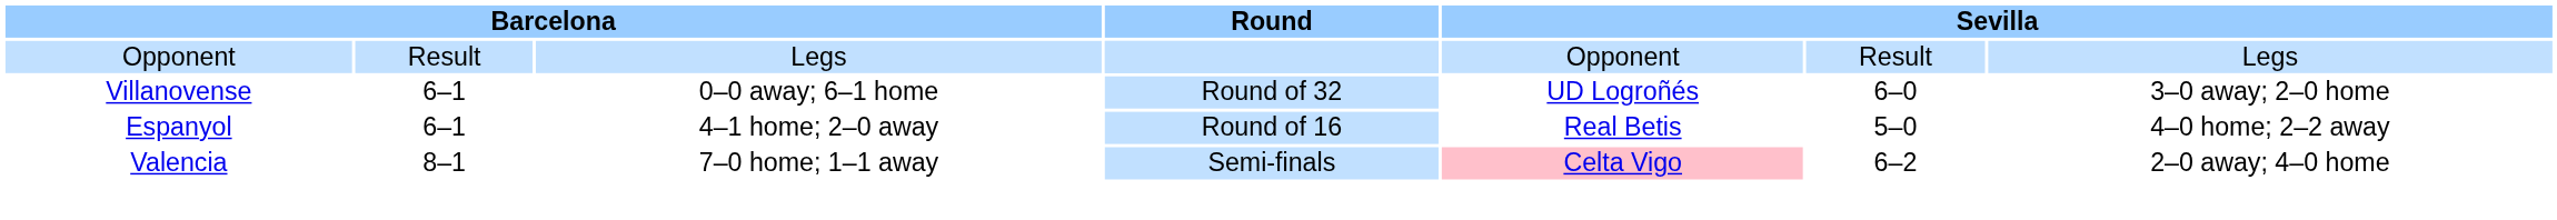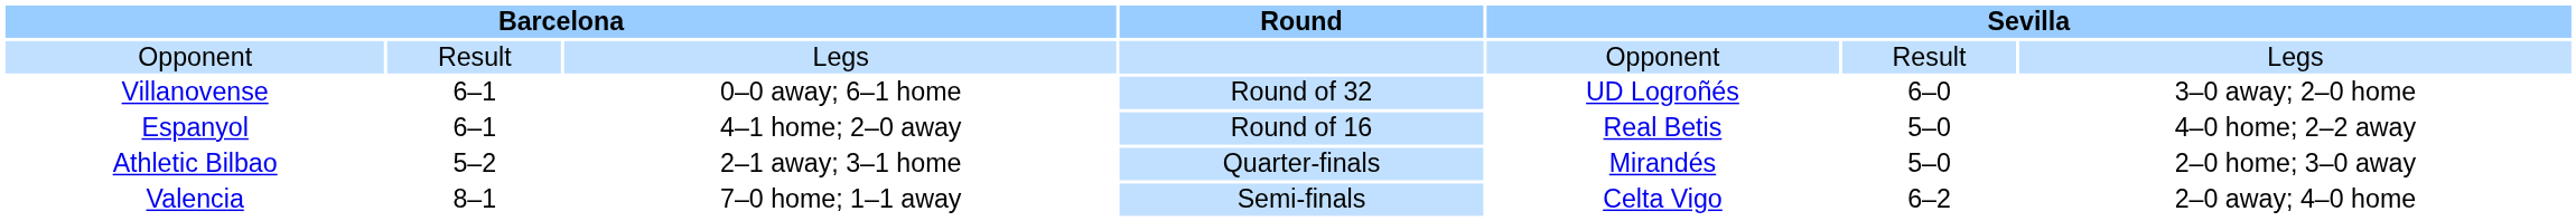 <table width="100%" style="text-align:center">
 <tr valign=top bgcolor=#99ccff>
 <th colspan=3 style="width:1*">Barcelona</th>
 <th><strong>Round</strong></th>
 <th colspan=3 style="width:1*">Sevilla</th>
 </tr>
 <tr valign=top bgcolor=#c1e0ff>
 <td>Opponent</td>
 <td>Result</td>
 <td>Legs</td>
 <td bgcolor=#c1e0ff></td>
 <td>Opponent</td>
 <td>Result</td>
 <td>Legs</td>
 </tr>
 <tr>
 <td><a href='#'>Villanovense</a></td>
 <td>6–1</td>
 <td>0–0 away; 6–1 home</td>
 <td bgcolor="#c1e0ff">Round of 32</td>
 <td><a href='#'>UD Logroñés</a></td>
 <td>6–0</td>
 <td>3–0 away; 2–0 home</td>
 </tr>
 <tr>
 <td><a href='#'>Espanyol</a></td>
 <td>6–1</td>
 <td>4–1 home; 2–0 away</td>
 <td bgcolor="#c1e0ff">Round of 16</td>
 <td><a href='#'>Real Betis</a></td>
 <td>5–0</td>
 <td>4–0 home; 2–2 away</td>
 </tr>
 <tr>
+<td><a href='#'>Athletic Bilbao</a></td>
+<td>5–2</td>
+<td>2–1 away; 3–1 home</td>
+<td bgcolor="#c1e0ff">Quarter-finals</td>
+<td><a href='#'>Mirandés</a></td>
+<td>5–0</td>
+<td>2–0 home; 3–0 away</td>
+</tr>
+<tr>
 <td><a href='#'>Valencia</a></td>
 <td>8–1</td>
 <td>7–0 home; 1–1 away</td>
 <td bgcolor="#c1e0ff">Semi-finals</td>
-<td style="background: pink;"><a href='#'>Celta Vigo</a></td>
+<td><a href='#'>Celta Vigo</a></td>
 <td>6–2</td>
 <td>2–0 away; 4–0 home</td>
 </tr>
 </table>
